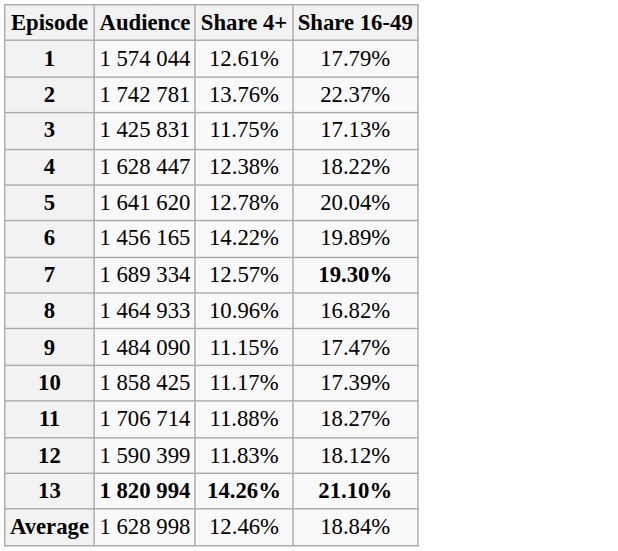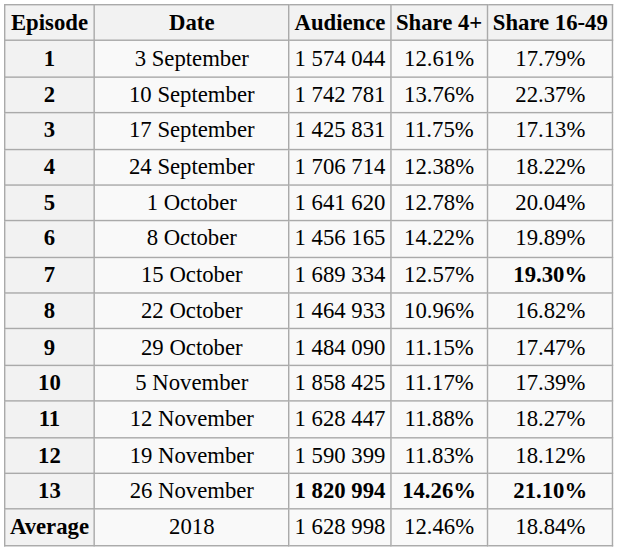 <table class="wikitable sortable" style="text-align:center">
 <tr>
 <th>Episode</th>
+<th scope="col" style="width:130px;">Date</th>
 <th>Audience</th>
 <th>Share 4+</th>
 <th>Share 16-49</th>
 </tr>
 <tr>
 <th>1</th>
+<td>3 September</td>
 <td>1 574 044</td>
 <td>12.61%</td>
 <td>17.79%</td>
 </tr>
 <tr>
 <th>2</th>
+<td>10 September</td>
 <td>1 742 781</td>
 <td>13.76%</td>
 <td>22.37%</td>
 </tr>
 <tr>
 <th>3</th>
+<td>17 September</td>
 <td>1 425 831</td>
 <td>11.75%</td>
 <td>17.13%</td>
 </tr>
 <tr>
 <th>4</th>
-<td>1 628 447</td>
+<td>24 September</td>
+<td>1 706 714</td>
 <td>12.38%</td>
 <td>18.22%</td>
 </tr>
 <tr>
 <th>5</th>
+<td>1 October</td>
 <td>1 641 620</td>
 <td>12.78%</td>
 <td>20.04%</td>
 </tr>
 <tr>
 <th>6</th>
+<td>8 October</td>
 <td>1 456 165</td>
 <td>14.22%</td>
 <td>19.89%</td>
 </tr>
 <tr>
 <th>7</th>
+<td>15 October</td>
 <td>1 689 334</td>
 <td>12.57%</td>
 <td><strong>19.30%</strong></td>
 </tr>
 <tr>
 <th>8</th>
+<td>22 October</td>
 <td>1 464 933</td>
 <td>10.96%</td>
 <td>16.82%</td>
 </tr>
 <tr>
 <th>9</th>
+<td>29 October</td>
 <td>1 484 090</td>
 <td>11.15%</td>
 <td>17.47%</td>
 </tr>
 <tr>
 <th>10</th>
+<td>5 November</td>
 <td>1 858 425</td>
 <td>11.17%</td>
 <td>17.39%</td>
 </tr>
 <tr>
 <th>11</th>
-<td>1 706 714</td>
+<td>12 November</td>
+<td>1 628 447</td>
 <td>11.88%</td>
 <td>18.27%</td>
 </tr>
 <tr>
 <th>12</th>
+<td>19 November</td>
 <td>1 590 399</td>
 <td>11.83%</td>
 <td>18.12%</td>
 </tr>
 <tr>
 <th>13</th>
+<td>26 November</td>
 <td><strong>1 820 994</strong></td>
 <td><strong>14.26%</strong></td>
 <td><strong>21.10%</strong></td>
 </tr>
 <tr>
 <th>Average</th>
+<td>2018</td>
 <td>1 628 998</td>
 <td>12.46%</td>
 <td>18.84%</td>
 </tr>
 </table>
